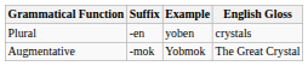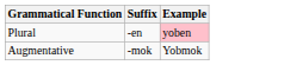 <table class="wikitable">
 <tr>
 <th>Grammatical Function</th>
 <th>Suffix</th>
 <th>Example</th>
-<th>English Gloss</th>
 </tr>
 <tr>
 <td>Plural</td>
 <td>-en</td>
-<td>yoben</td>
-<td>crystals</td>
+<td style="background: pink;">yoben</td>
 </tr>
 <tr>
 <td>Augmentative</td>
 <td>-mok</td>
 <td>Yobmok</td>
-<td>The Great Crystal</td>
 </tr>
 </table>
